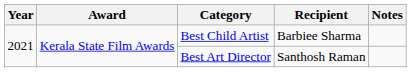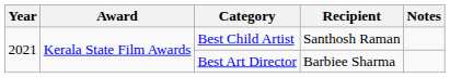 <table class="wikitable">
 <tr>
 <th>Year</th>
 <th>Award</th>
 <th>Category</th>
 <th>Recipient</th>
 <th>Notes</th>
 </tr>
 <tr>
 <td rowspan=3>2021</td>
 <td rowspan=3><a href='#'>Kerala State Film Awards</a></td>
 <td><a href='#'>Best Child Artist</a></td>
-<td>Barbiee Sharma</td>
+<td>Santhosh Raman</td>
 <td></td>
 </tr>
 <tr>
 <td><a href='#'>Best Art Director</a></td>
-<td>Santhosh Raman</td>
+<td>Barbiee Sharma</td>
 <td></td>
 </tr>
 </table>
